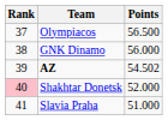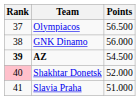 <table class="wikitable" style="text-align: center;">
 <tr>
 <th>Rank</th>
 <th>Team</th>
 <th>Points</th>
 </tr>
 <tr>
 <td>37</td>
 <td align="left"> <a href='#'>Olympiacos</a></td>
 <td>56.500</td>
 </tr>
 <tr>
 <td>38</td>
 <td align="left"> <a href='#'>GNK Dinamo</a></td>
 <td>56.000</td>
 </tr>
 <tr>
-<td>39</td>
+<td><strong>39</strong></td>
 <td align="left"> <strong>AZ</strong></td>
-<td>54.502</td>
+<td>54.500</td>
 </tr>
 <tr>
 <td style="background: pink;">40</td>
 <td align="left"> <a href='#'>Shakhtar Donetsk</a></td>
 <td>52.000</td>
 </tr>
 <tr>
 <td>41</td>
 <td align="left"> <a href='#'>Slavia Praha</a></td>
 <td>51.000</td>
 </tr>
 </table>
